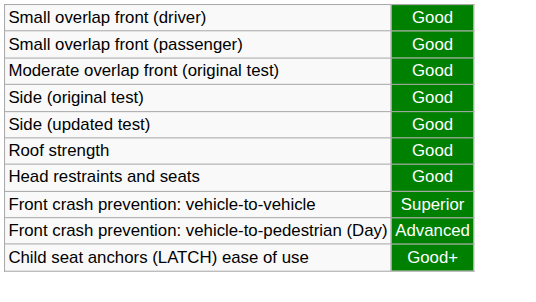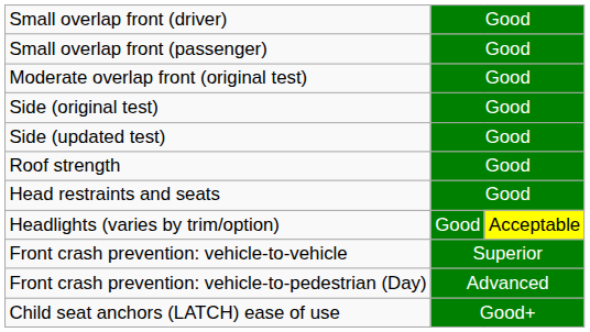 <table class="wikitable">
 <tr>
 <td>Small overlap front (driver)</td>
 <td colspan="2" style="text-align:center;color:white;background:green">Good</td>
 </tr>
 <tr>
 <td>Small overlap front (passenger)</td>
 <td colspan="2" style="text-align:center;color:white;background:green">Good</td>
 </tr>
 <tr>
 <td>Moderate overlap front (original test)</td>
 <td colspan="2" style="text-align:center;color:white;background:green">Good</td>
 </tr>
 <tr>
 <td>Side (original test)</td>
 <td colspan="2" style="text-align:center;color:white;background:green">Good</td>
 </tr>
 <tr>
 <td>Side (updated test)</td>
 <td colspan="2" style="text-align:center;color:white;background:green">Good</td>
 </tr>
 <tr>
 <td>Roof strength</td>
 <td colspan="2" style="text-align:center;color:white;background:green">Good</td>
 </tr>
 <tr>
 <td>Head restraints and seats</td>
 <td colspan="2" style="text-align:center;color:white;background:green">Good</td>
 </tr>
 <tr>
+<td>Headlights (varies by trim/option)</td>
+<td colspan="1" style="text-align:center;color:white;background:green">Good</td>
+<td colspan="1" style="text-align:center;color:black;background:yellow">Acceptable</td>
+</tr>
+<tr>
 <td>Front crash prevention: vehicle-to-vehicle</td>
 <td colspan="2" style="text-align:center;color:white;background:green">Superior</td>
 </tr>
 <tr>
 <td>Front crash prevention: vehicle-to-pedestrian (Day)</td>
 <td colspan="2" style="text-align:center;color:white;background:green">Advanced</td>
 </tr>
 <tr>
 <td>Child seat anchors (LATCH) ease of use</td>
 <td colspan="2" style="text-align:center;color:white;background:green">Good+</td>
 </tr>
 </table>
